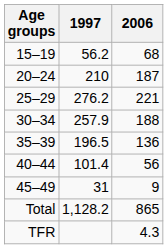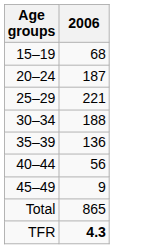 <table class="wikitable">
 <tr>
 <th width="50">Age groups</th>
-<th width="50pt">1997</th>
 <th width="50pt">2006</th>
 </tr>
 <tr>
 <td align="right">15–19</td>
-<td align="right">56.2</td>
 <td align="right">68</td>
 </tr>
 <tr>
 <td align="right">20–24</td>
-<td align="right">210</td>
 <td align="right">187</td>
 </tr>
 <tr>
 <td align="right">25–29</td>
-<td align="right">276.2</td>
 <td align="right">221</td>
 </tr>
 <tr>
 <td align="right">30–34</td>
-<td align="right">257.9</td>
 <td align="right">188</td>
 </tr>
 <tr>
 <td align="right">35–39</td>
-<td align="right">196.5</td>
 <td align="right">136</td>
 </tr>
 <tr>
 <td align="right">40–44</td>
-<td align="right">101.4</td>
 <td align="right">56</td>
 </tr>
 <tr>
 <td align="right">45–49</td>
-<td align="right">31</td>
 <td align="right">9</td>
 </tr>
 <tr>
 <td align="right">Total</td>
-<td align="right">1,128.2</td>
 <td align="right">865</td>
 </tr>
 <tr>
 <td align="right">TFR</td>
-<td align="right"></td>
-<td align="right">4.3</td>
+<td align="right"><strong>4.3</strong></td>
 </tr>
 </table>
